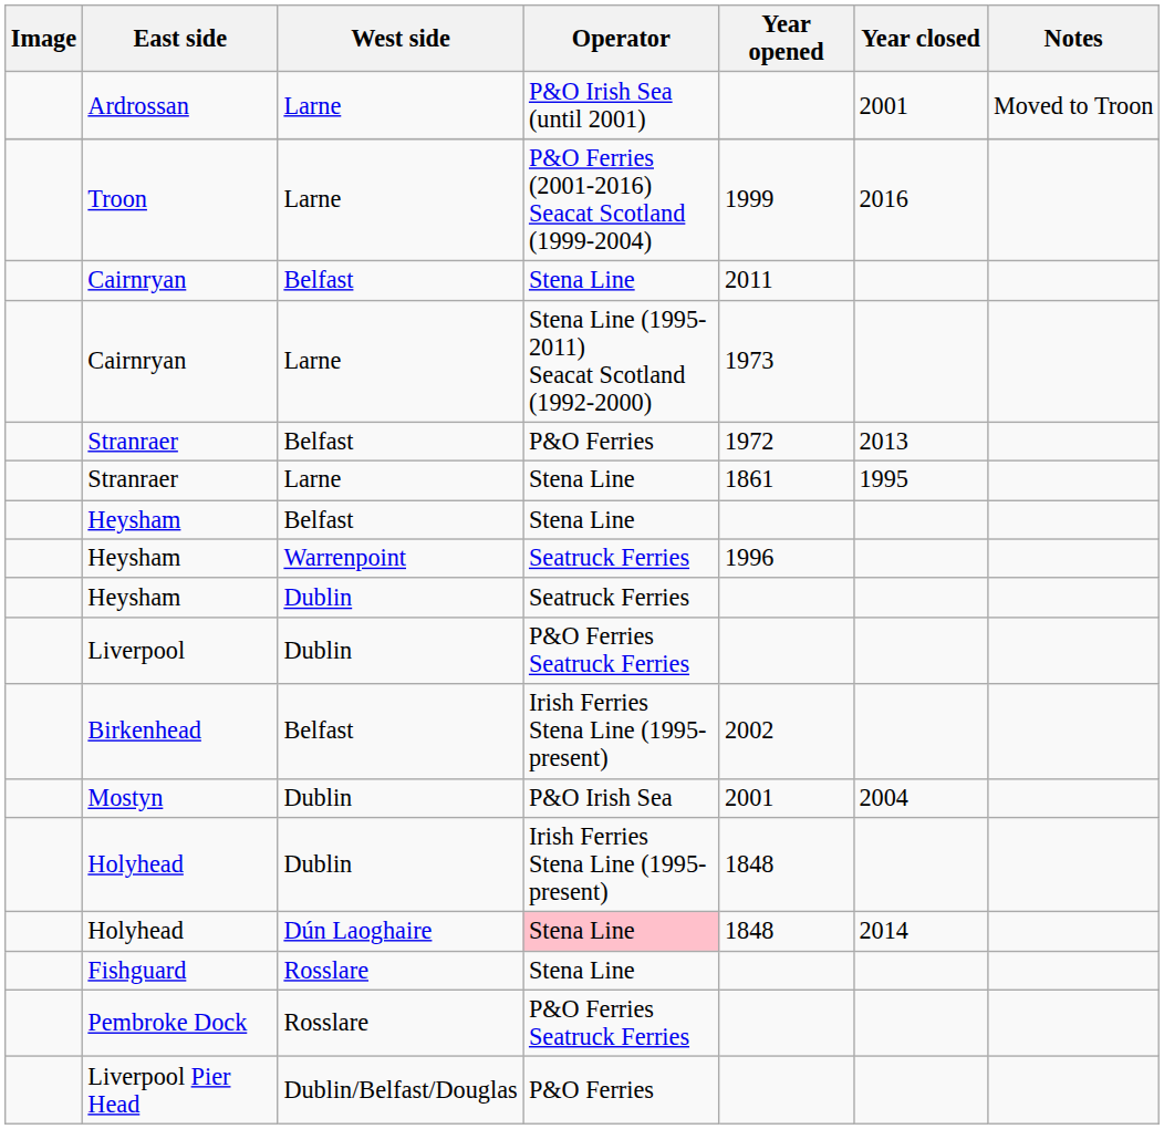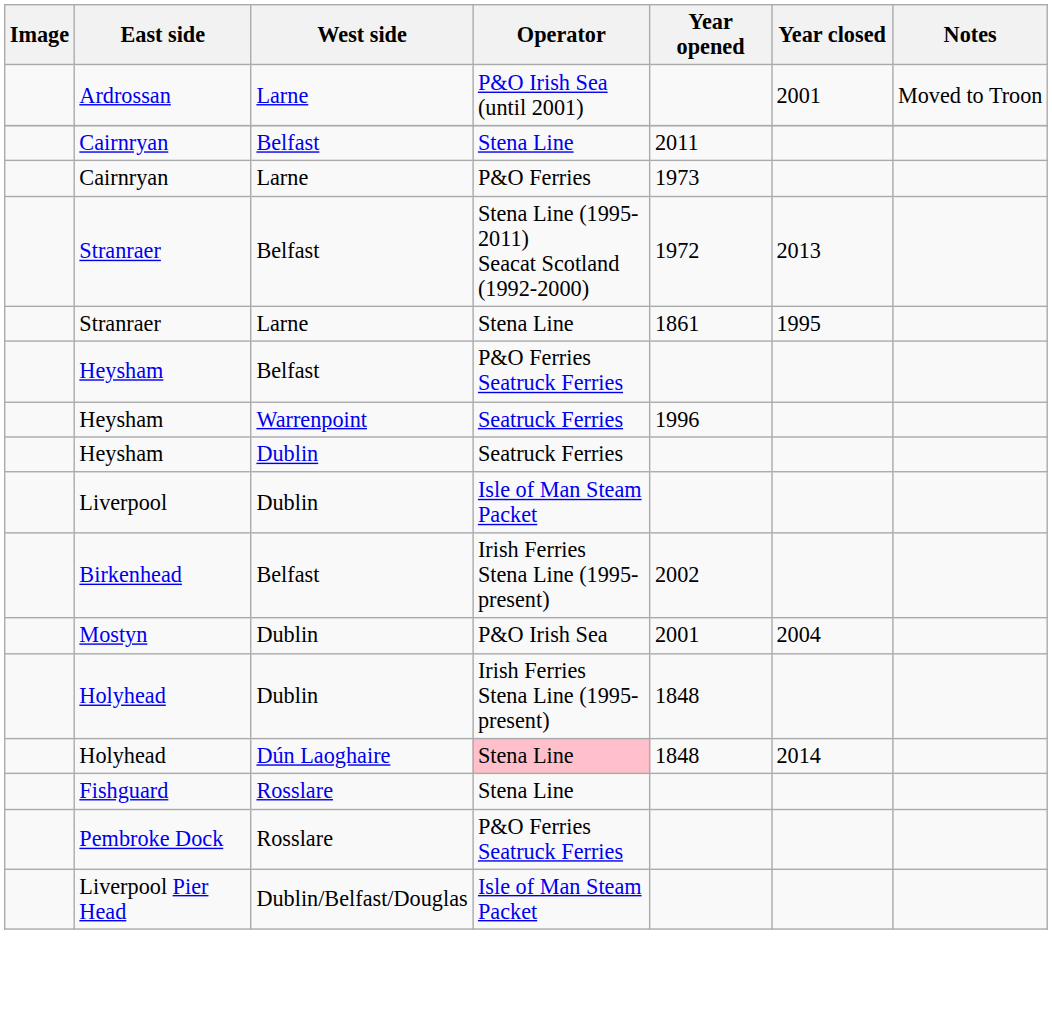 <table class="wikitable sortable">
 <tr>
 <th scope="col">Image</th>
 <th scope="col" style="width:120px;">East side</th>
 <th scope="col" style="width:120px;">West side</th>
 <th scope="col" style="width:120px;">Operator</th>
 <th scope="col" style="width:80px;">Year opened</th>
 <th scope="col" style="width:80px;">Year closed</th>
 <th scope="col">Notes</th>
 </tr>
 <tr>
 <td></td>
 <td><a href='#'>Ardrossan</a></td>
 <td><a href='#'>Larne</a></td>
 <td><a href='#'>P&O Irish Sea</a> (until 2001)</td>
 <td></td>
 <td>2001</td>
 <td>Moved to Troon</td>
 </tr>
 <tr>
 </tr>
 <tr>
 <td></td>
-<td><a href='#'>Troon</a></td>
-<td>Larne</td>
-<td><a href='#'>P&O Ferries</a> (2001-2016)<br><a href='#'>Seacat Scotland</a> (1999-2004)</td>
-<td>1999</td>
-<td>2016</td>
-<td></td>
-</tr>
-<tr>
-<td></td>
 <td><a href='#'>Cairnryan</a></td>
 <td><a href='#'>Belfast</a></td>
 <td><a href='#'>Stena Line</a></td>
 <td>2011</td>
 <td></td>
 <td></td>
 </tr>
 <tr>
 <td></td>
 <td>Cairnryan</td>
 <td>Larne</td>
-<td>Stena Line (1995-2011)<br> Seacat Scotland (1992-2000)</td>
+<td>P&O Ferries</td>
 <td>1973</td>
 <td></td>
 <td></td>
 </tr>
 <tr>
 <td></td>
 <td><a href='#'>Stranraer</a></td>
 <td>Belfast</td>
-<td>P&O Ferries</td>
+<td>Stena Line (1995-2011)<br> Seacat Scotland (1992-2000)</td>
 <td>1972</td>
 <td>2013</td>
 <td></td>
 </tr>
 <tr>
 <td></td>
 <td>Stranraer</td>
 <td>Larne</td>
 <td>Stena Line</td>
 <td>1861</td>
 <td>1995</td>
 <td></td>
 </tr>
 <tr>
 <td></td>
 <td><a href='#'>Heysham</a></td>
 <td>Belfast</td>
-<td>Stena Line</td>
+<td>P&O Ferries<br><a href='#'>Seatruck Ferries</a></td>
 <td></td>
 <td></td>
 <td></td>
 </tr>
 <tr>
 <td></td>
 <td>Heysham</td>
 <td><a href='#'>Warrenpoint</a></td>
 <td><a href='#'>Seatruck Ferries</a></td>
 <td>1996</td>
 <td></td>
 <td></td>
 </tr>
 <tr>
 <td></td>
 <td>Heysham</td>
 <td><a href='#'>Dublin</a></td>
 <td>Seatruck Ferries</td>
 <td></td>
 <td></td>
 <td></td>
 </tr>
 <tr>
 <td></td>
 <td>Liverpool</td>
 <td>Dublin</td>
-<td>P&O Ferries<br><a href='#'>Seatruck Ferries</a></td>
+<td><a href='#'>Isle of Man Steam Packet</a></td>
 <td></td>
 <td></td>
 <td></td>
 </tr>
 <tr>
 <td></td>
 <td><a href='#'>Birkenhead</a></td>
 <td>Belfast</td>
 <td>Irish Ferries<br>Stena Line (1995-present)</td>
 <td>2002</td>
 <td></td>
 <td></td>
 </tr>
 <tr>
 <td></td>
 <td><a href='#'>Mostyn</a></td>
 <td>Dublin</td>
 <td>P&O Irish Sea</td>
 <td>2001</td>
 <td>2004</td>
 <td></td>
 </tr>
 <tr>
 <td></td>
 <td><a href='#'>Holyhead</a></td>
 <td>Dublin</td>
 <td>Irish Ferries<br>Stena Line (1995-present)</td>
 <td>1848</td>
 <td></td>
 <td></td>
 </tr>
 <tr>
 <td></td>
 <td>Holyhead</td>
 <td><a href='#'>Dún Laoghaire</a></td>
 <td style="background: pink;">Stena Line</td>
 <td>1848</td>
 <td>2014</td>
 <td></td>
 </tr>
 <tr>
 <td></td>
 <td><a href='#'>Fishguard</a></td>
 <td><a href='#'>Rosslare</a></td>
 <td>Stena Line</td>
 <td></td>
 <td></td>
 <td></td>
 </tr>
 <tr>
 <td></td>
 <td><a href='#'>Pembroke Dock</a></td>
 <td>Rosslare</td>
 <td>P&O Ferries<br><a href='#'>Seatruck Ferries</a></td>
 <td></td>
 <td></td>
 <td></td>
 </tr>
 <tr>
 <td></td>
 <td>Liverpool <a href='#'>Pier Head</a></td>
 <td>Dublin/Belfast/Douglas</td>
-<td>P&O Ferries</td>
+<td><a href='#'>Isle of Man Steam Packet</a></td>
 <td></td>
 <td></td>
 <td></td>
 </tr>
 </table>
